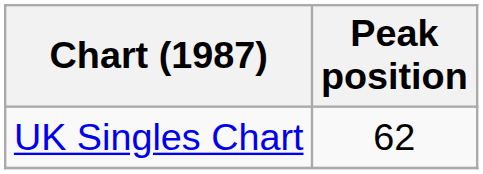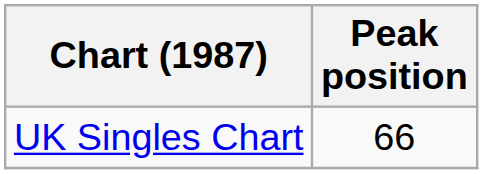 <table class="wikitable sortable">
 <tr>
 <th>Chart (1987)</th>
 <th>Peak<br>position</th>
 </tr>
 <tr>
 <td><a href='#'>UK Singles Chart</a></td>
-<td style="text-align:center;">62</td>
+<td style="text-align:center;">66</td>
 </tr>
 <tr>
 </tr>
 </table>
